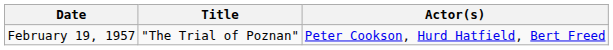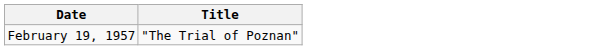 <table class="wikitable">
 <tr>
 <th>Date</th>
 <th>Title</th>
-<th>Actor(s)</th>
 </tr>
 <tr>
 <td>February 19, 1957</td>
 <td>"The Trial of Poznan"</td>
-<td><a href='#'>Peter Cookson</a>, <a href='#'>Hurd Hatfield</a>, <a href='#'>Bert Freed</a></td>
 </tr>
 </table>
